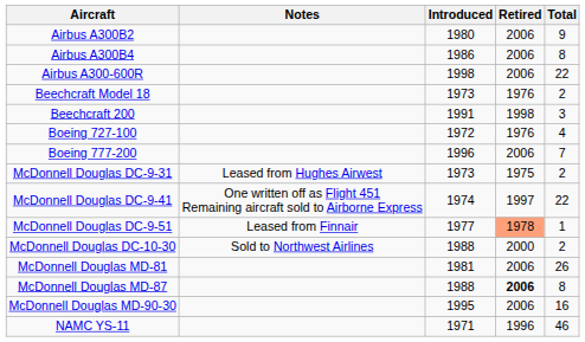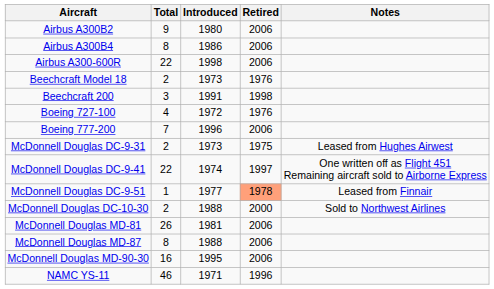 <table class="wikitable" style="margin:0.5em auto; text-align:center">
 <tr>
 <th>Aircraft</th>
-<th>Notes</th>
+<th>Total</th>
 <th>Introduced</th>
 <th>Retired</th>
-<th>Total</th>
+<th>Notes</th>
 </tr>
 <tr>
 <td><a href='#'>Airbus A300B2</a></td>
-<td></td>
+<td>9</td>
 <td>1980</td>
 <td>2006</td>
-<td>9</td>
+<td></td>
 </tr>
 <tr>
 <td><a href='#'>Airbus A300B4</a></td>
-<td></td>
+<td>8</td>
 <td>1986</td>
 <td>2006</td>
-<td>8</td>
+<td></td>
 </tr>
 <tr>
 <td><a href='#'>Airbus A300-600R</a></td>
-<td></td>
+<td>22</td>
 <td>1998</td>
 <td>2006</td>
-<td>22</td>
+<td></td>
 </tr>
 <tr>
 <td><a href='#'>Beechcraft Model 18</a></td>
-<td></td>
+<td>2</td>
 <td>1973</td>
 <td>1976</td>
-<td>2</td>
+<td></td>
 </tr>
 <tr>
 <td><a href='#'>Beechcraft 200</a></td>
-<td></td>
+<td>3</td>
 <td>1991</td>
 <td>1998</td>
-<td>3</td>
+<td></td>
 </tr>
 <tr>
 <td><a href='#'>Boeing 727-100</a></td>
-<td></td>
+<td>4</td>
 <td>1972</td>
 <td>1976</td>
-<td>4</td>
+<td></td>
 </tr>
 <tr>
 <td><a href='#'>Boeing 777-200</a></td>
-<td></td>
+<td>7</td>
 <td>1996</td>
 <td>2006</td>
-<td>7</td>
+<td></td>
 </tr>
 <tr>
 <td><a href='#'>McDonnell Douglas DC-9-31</a></td>
-<td>Leased from <a href='#'>Hughes Airwest</a></td>
+<td>2</td>
 <td>1973</td>
 <td>1975</td>
-<td>2</td>
+<td>Leased from <a href='#'>Hughes Airwest</a></td>
 </tr>
 <tr>
 <td><a href='#'>McDonnell Douglas DC-9-41</a></td>
-<td>One written off as <a href='#'>Flight 451</a> <br> Remaining aircraft sold to <a href='#'>Airborne Express</a></td>
+<td>22</td>
 <td>1974</td>
 <td>1997</td>
-<td>22</td>
+<td>One written off as <a href='#'>Flight 451</a> <br> Remaining aircraft sold to <a href='#'>Airborne Express</a></td>
 </tr>
 <tr>
 <td><a href='#'>McDonnell Douglas DC-9-51</a></td>
-<td>Leased from <a href='#'>Finnair</a></td>
+<td>1</td>
 <td>1977</td>
 <td style="background: lightsalmon;">1978</td>
-<td>1</td>
+<td>Leased from <a href='#'>Finnair</a></td>
 </tr>
 <tr>
 <td><a href='#'>McDonnell Douglas DC-10-30</a></td>
-<td>Sold to <a href='#'>Northwest Airlines</a></td>
+<td>2</td>
 <td>1988</td>
 <td>2000</td>
-<td>2</td>
+<td>Sold to <a href='#'>Northwest Airlines</a></td>
 </tr>
 <tr>
 <td><a href='#'>McDonnell Douglas MD-81</a></td>
-<td></td>
+<td>26</td>
 <td>1981</td>
 <td>2006</td>
-<td>26</td>
+<td></td>
 </tr>
 <tr>
 <td><a href='#'>McDonnell Douglas MD-87</a></td>
+<td>8</td>
+<td>1988</td>
+<td>2006</td>
 <td></td>
-<td>1988</td>
-<td><strong>2006</strong></td>
-<td>8</td>
 </tr>
 <tr>
 <td><a href='#'>McDonnell Douglas MD-90-30</a></td>
-<td></td>
+<td>16</td>
 <td>1995</td>
 <td>2006</td>
-<td>16</td>
+<td></td>
 </tr>
 <tr>
 <td><a href='#'>NAMC YS-11</a></td>
-<td></td>
+<td>46</td>
 <td>1971</td>
 <td>1996</td>
-<td>46</td>
+<td></td>
 </tr>
 </table>
